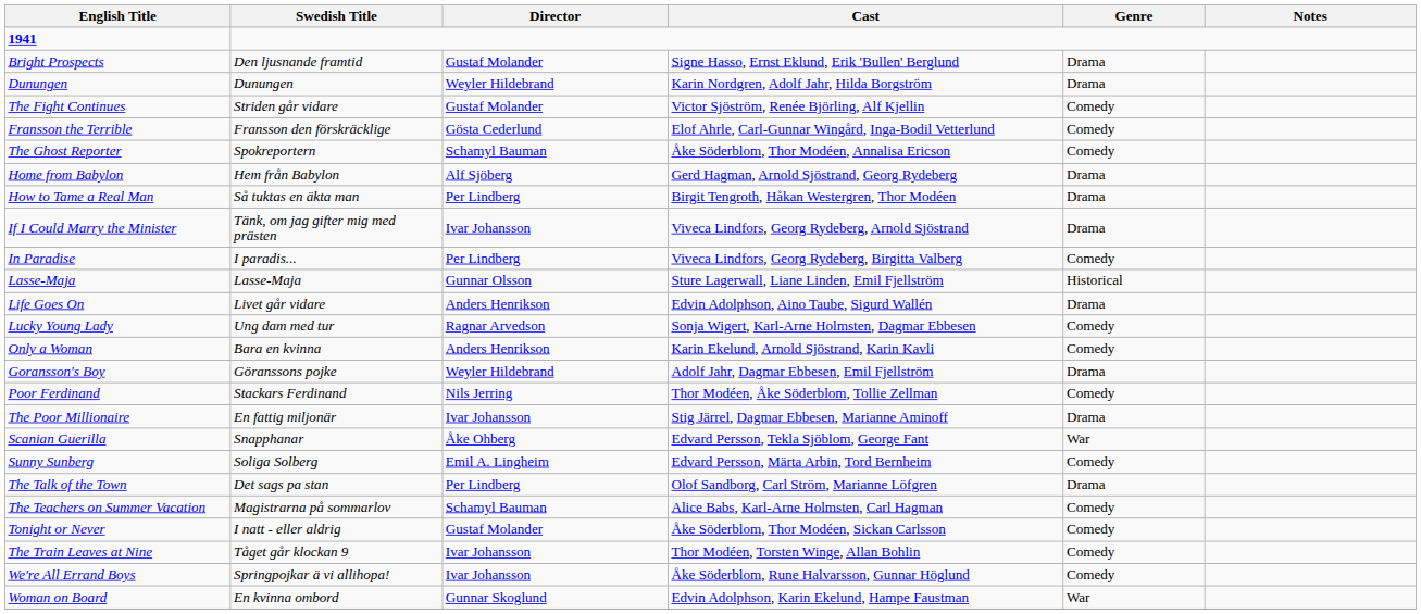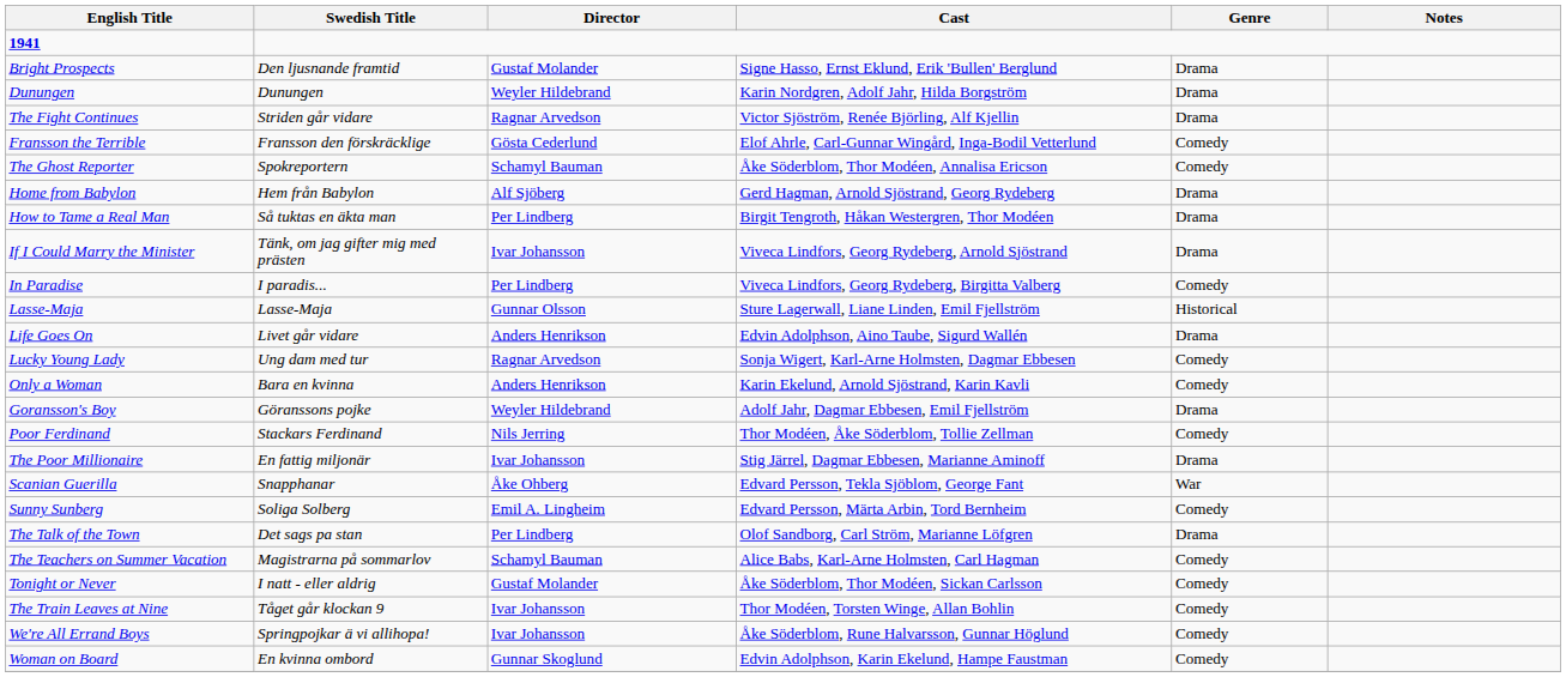 <table class="wikitable" style="width:100%;">
 <tr>
 <th style="width:16%;">English Title</th>
 <th style="width:15%;">Swedish Title</th>
 <th style="width:16%;">Director</th>
 <th style="width:28%;">Cast</th>
 <th style="width:10%;">Genre</th>
 <th style="width:15%;">Notes</th>
 </tr>
 <tr>
 <td><strong><a href='#'>1941</a></strong></td>
 </tr>
 <tr>
 <td><em><a href='#'>Bright Prospects</a></em></td>
 <td><em>Den ljusnande framtid</em></td>
 <td><a href='#'>Gustaf Molander</a></td>
 <td><a href='#'>Signe Hasso</a>, <a href='#'>Ernst Eklund</a>, <a href='#'>Erik 'Bullen' Berglund</a></td>
 <td>Drama</td>
 <td></td>
 </tr>
 <tr>
 <td><em><a href='#'>Dunungen</a></em></td>
 <td><em>Dunungen</em></td>
 <td><a href='#'>Weyler Hildebrand</a></td>
 <td><a href='#'>Karin Nordgren</a>, <a href='#'>Adolf Jahr</a>, <a href='#'>Hilda Borgström</a></td>
 <td>Drama</td>
 <td></td>
 </tr>
 <tr>
 <td><em><a href='#'>The Fight Continues</a></em></td>
 <td><em>Striden går vidare</em></td>
-<td><a href='#'>Gustaf Molander</a></td>
+<td><a href='#'>Ragnar Arvedson</a></td>
 <td><a href='#'>Victor Sjöström</a>, <a href='#'>Renée Björling</a>, <a href='#'>Alf Kjellin</a></td>
-<td>Comedy</td>
+<td>Drama</td>
 <td></td>
 </tr>
 <tr>
 <td><em><a href='#'>Fransson the Terrible</a></em></td>
 <td><em>Fransson den förskräcklige</em></td>
 <td><a href='#'>Gösta Cederlund</a></td>
 <td><a href='#'>Elof Ahrle</a>, <a href='#'>Carl-Gunnar Wingård</a>, <a href='#'>Inga-Bodil Vetterlund</a></td>
 <td>Comedy</td>
 <td></td>
 </tr>
 <tr>
 <td><em><a href='#'>The Ghost Reporter</a></em></td>
 <td><em>Spokreportern</em></td>
 <td><a href='#'>Schamyl Bauman</a></td>
 <td><a href='#'>Åke Söderblom</a>, <a href='#'>Thor Modéen</a>, <a href='#'>Annalisa Ericson</a></td>
 <td>Comedy</td>
 <td></td>
 </tr>
 <tr>
 <td><em><a href='#'>Home from Babylon</a></em></td>
 <td><em>Hem från Babylon</em></td>
 <td><a href='#'>Alf Sjöberg</a></td>
 <td><a href='#'>Gerd Hagman</a>, <a href='#'>Arnold Sjöstrand</a>, <a href='#'>Georg Rydeberg</a></td>
 <td>Drama</td>
 <td></td>
 </tr>
 <tr>
 <td><em><a href='#'>How to Tame a Real Man</a></em></td>
 <td><em>Så tuktas en äkta man</em></td>
 <td><a href='#'>Per Lindberg</a></td>
 <td><a href='#'>Birgit Tengroth</a>, <a href='#'>Håkan Westergren</a>, <a href='#'>Thor Modéen</a></td>
 <td>Drama</td>
 <td></td>
 </tr>
 <tr>
 <td><em><a href='#'>If I Could Marry the Minister</a></em></td>
 <td><em>Tänk, om jag gifter mig med prästen</em></td>
 <td><a href='#'>Ivar Johansson</a></td>
 <td><a href='#'>Viveca Lindfors</a>, <a href='#'>Georg Rydeberg</a>, <a href='#'>Arnold Sjöstrand</a></td>
 <td>Drama</td>
 <td></td>
 </tr>
 <tr>
 <td><em><a href='#'>In Paradise</a></em></td>
 <td><em>I paradis...</em></td>
 <td><a href='#'>Per Lindberg</a></td>
 <td><a href='#'>Viveca Lindfors</a>, <a href='#'>Georg Rydeberg</a>, <a href='#'>Birgitta Valberg</a></td>
 <td>Comedy</td>
 <td></td>
 </tr>
 <tr>
 <td><em><a href='#'>Lasse-Maja</a></em></td>
 <td><em>Lasse-Maja</em></td>
 <td><a href='#'>Gunnar Olsson</a></td>
 <td><a href='#'>Sture Lagerwall</a>, <a href='#'>Liane Linden</a>, <a href='#'>Emil Fjellström</a></td>
 <td>Historical</td>
 <td></td>
 </tr>
 <tr>
 <td><em><a href='#'>Life Goes On</a></em></td>
 <td><em>Livet går vidare</em></td>
 <td><a href='#'>Anders Henrikson</a></td>
 <td><a href='#'>Edvin Adolphson</a>, <a href='#'>Aino Taube</a>, <a href='#'>Sigurd Wallén</a></td>
 <td>Drama</td>
 <td></td>
 </tr>
 <tr>
 <td><em><a href='#'>Lucky Young Lady</a></em></td>
 <td><em>Ung dam med tur</em></td>
 <td><a href='#'>Ragnar Arvedson</a></td>
 <td><a href='#'>Sonja Wigert</a>, <a href='#'>Karl-Arne Holmsten</a>, <a href='#'>Dagmar Ebbesen</a></td>
 <td>Comedy</td>
 <td></td>
 </tr>
 <tr>
 <td><em><a href='#'>Only a Woman</a></em></td>
 <td><em>Bara en kvinna</em></td>
 <td><a href='#'>Anders Henrikson</a></td>
 <td><a href='#'>Karin Ekelund</a>, <a href='#'>Arnold Sjöstrand</a>, <a href='#'>Karin Kavli</a></td>
 <td>Comedy</td>
 <td></td>
 </tr>
 <tr>
 <td><em><a href='#'>Goransson's Boy</a></em></td>
 <td><em>Göranssons pojke</em></td>
 <td><a href='#'>Weyler Hildebrand</a></td>
 <td><a href='#'>Adolf Jahr</a>, <a href='#'>Dagmar Ebbesen</a>, <a href='#'>Emil Fjellström</a></td>
 <td>Drama</td>
 <td></td>
 </tr>
 <tr>
 <td><em><a href='#'>Poor Ferdinand</a></em></td>
 <td><em>Stackars Ferdinand</em></td>
 <td><a href='#'>Nils Jerring</a></td>
 <td><a href='#'>Thor Modéen</a>, <a href='#'>Åke Söderblom</a>, <a href='#'>Tollie Zellman</a></td>
 <td>Comedy</td>
 <td></td>
 </tr>
 <tr>
 <td><em><a href='#'>The Poor Millionaire</a></em></td>
 <td><em> En fattig miljonär</em></td>
 <td><a href='#'>Ivar Johansson</a></td>
 <td><a href='#'>Stig Järrel</a>, <a href='#'>Dagmar Ebbesen</a>, <a href='#'>Marianne Aminoff</a></td>
 <td>Drama</td>
 </tr>
 <tr>
 <td><em><a href='#'>Scanian Guerilla</a></em></td>
 <td><em>Snapphanar</em></td>
 <td><a href='#'>Åke Ohberg</a></td>
 <td><a href='#'>Edvard Persson</a>, <a href='#'>Tekla Sjöblom</a>, <a href='#'>George Fant</a></td>
 <td>War</td>
 <td></td>
 </tr>
 <tr>
 <td><em><a href='#'>Sunny Sunberg</a></em></td>
 <td><em>Soliga Solberg</em></td>
 <td><a href='#'>Emil A. Lingheim</a></td>
 <td><a href='#'>Edvard Persson</a>, <a href='#'>Märta Arbin</a>, <a href='#'>Tord Bernheim</a></td>
 <td>Comedy</td>
 <td></td>
 </tr>
 <tr>
 <td><em><a href='#'>The Talk of the Town</a></em></td>
 <td><em>Det sags pa stan</em></td>
 <td><a href='#'>Per Lindberg</a></td>
 <td><a href='#'>Olof Sandborg</a>, <a href='#'>Carl Ström</a>, <a href='#'>Marianne Löfgren</a></td>
 <td>Drama</td>
 <td></td>
 </tr>
 <tr>
 <td><em><a href='#'>The Teachers on Summer Vacation</a></em></td>
 <td><em>Magistrarna på sommarlov</em></td>
 <td><a href='#'>Schamyl Bauman</a></td>
 <td><a href='#'>Alice Babs</a>, <a href='#'>Karl-Arne Holmsten</a>, <a href='#'>Carl Hagman</a></td>
 <td>Comedy</td>
 <td></td>
 </tr>
 <tr>
 <td><em><a href='#'>Tonight or Never</a></em></td>
 <td><em>I natt - eller aldrig</em></td>
 <td><a href='#'>Gustaf Molander</a></td>
 <td><a href='#'>Åke Söderblom</a>, <a href='#'>Thor Modéen</a>, <a href='#'>Sickan Carlsson</a></td>
 <td>Comedy</td>
 <td></td>
 </tr>
 <tr>
 <td><em><a href='#'>The Train Leaves at Nine</a></em></td>
 <td><em>Tåget går klockan 9</em></td>
 <td><a href='#'>Ivar Johansson</a></td>
 <td><a href='#'>Thor Modéen</a>, <a href='#'>Torsten Winge</a>, <a href='#'>Allan Bohlin</a></td>
 <td>Comedy</td>
 <td></td>
 </tr>
 <tr>
 <td><em><a href='#'>We're All Errand Boys</a></em></td>
 <td><em>Springpojkar ä vi allihopa!</em></td>
 <td><a href='#'>Ivar Johansson</a></td>
 <td><a href='#'>Åke Söderblom</a>, <a href='#'>Rune Halvarsson</a>, <a href='#'>Gunnar Höglund</a></td>
 <td>Comedy</td>
 <td></td>
 </tr>
 <tr>
 <td><em><a href='#'>Woman on Board</a></em></td>
 <td><em>En kvinna ombord</em></td>
 <td><a href='#'>Gunnar Skoglund</a></td>
 <td><a href='#'>Edvin Adolphson</a>, <a href='#'>Karin Ekelund</a>, <a href='#'>Hampe Faustman</a></td>
-<td>War</td>
+<td>Comedy</td>
 <td></td>
 </tr>
 <tr>
 </tr>
 </table>
